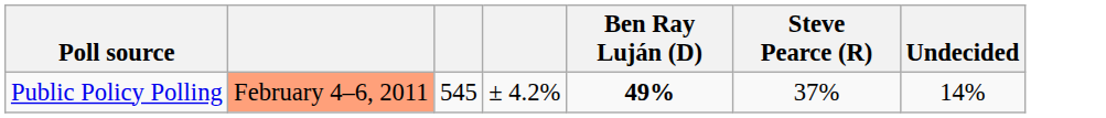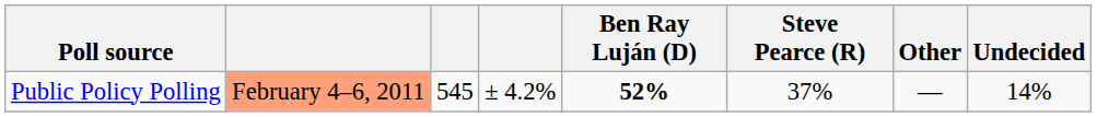 <table class="wikitable" style="text-align:center">
 <tr valign= bottom>
 <th>Poll source</th>
 <th></th>
 <th></th>
 <th></th>
 <th style="width:100px;">Ben Ray<br>Luján (D)</th>
 <th style="width:100px;">Steve<br>Pearce (R)</th>
+<th>Other</th>
 <th>Undecided</th>
 </tr>
 <tr>
 <td align=left><a href='#'>Public Policy Polling</a></td>
 <td style="background: lightsalmon;">February 4–6, 2011</td>
 <td>545</td>
 <td>± 4.2%</td>
-<td><strong>49%</strong></td>
+<td><strong>52%</strong></td>
 <td>37%</td>
+<td>—</td>
 <td>14%</td>
 </tr>
 </table>
